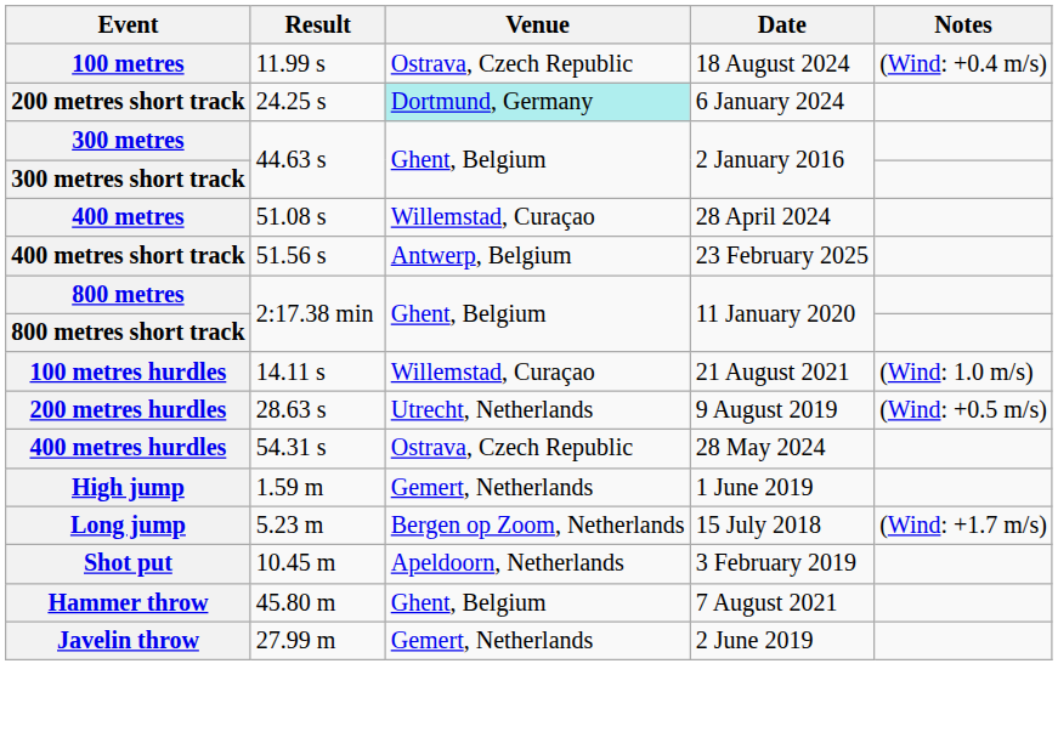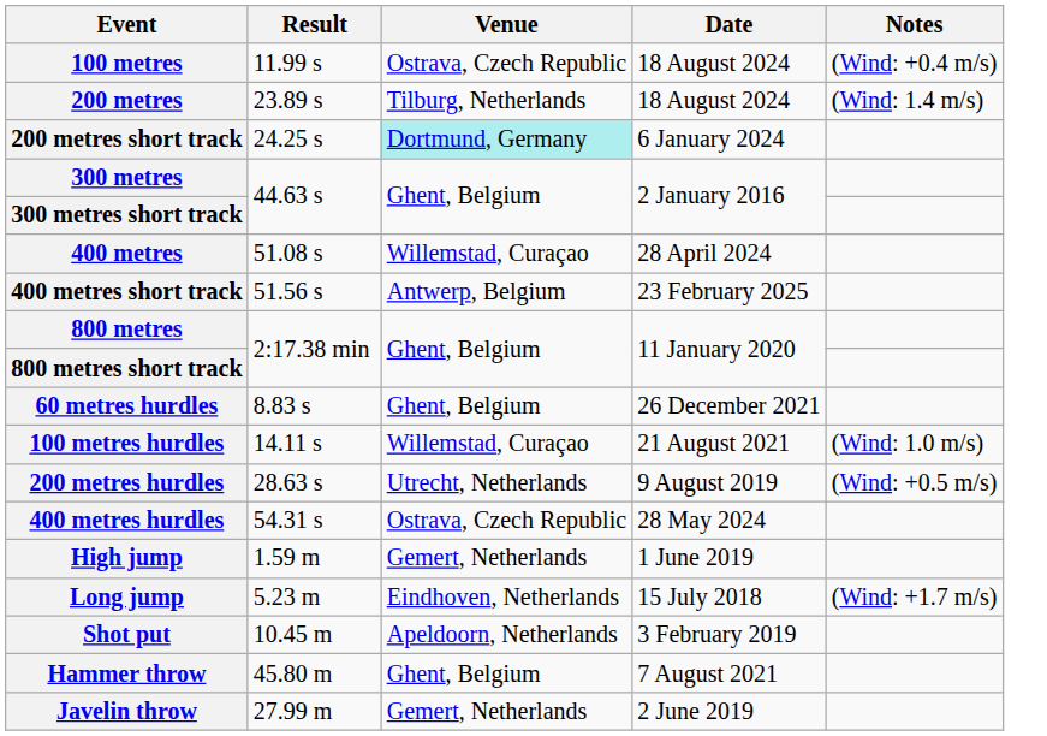 <table class="wikitable">
 <tr>
 <th scope="col">Event</th>
 <th scope="col">Result</th>
 <th scope="col">Venue</th>
 <th scope="col">Date</th>
 <th scope="col">Notes</th>
 </tr>
 <tr>
 <th scope="row"><a href='#'>100 metres</a></th>
 <td>11.99 s</td>
 <td><a href='#'>Ostrava</a>, Czech Republic</td>
 <td>18 August 2024</td>
 <td>(<a href='#'>Wind</a>: +0.4 m/s)</td>
+</tr>
+<tr>
+<th scope="row"><a href='#'>200 metres</a></th>
+<td>23.89 s</td>
+<td><a href='#'>Tilburg</a>, Netherlands</td>
+<td>18 August 2024</td>
+<td>(<a href='#'>Wind</a>: 1.4 m/s)</td>
 </tr>
 <tr>
 <th scope="row">200 metres short track</th>
 <td>24.25 s </td>
 <td style="background: paleturquoise;"><a href='#'>Dortmund</a>, Germany</td>
 <td>6 January 2024</td>
 <td></td>
 </tr>
 <tr>
 <th scope="row"><a href='#'>300 metres</a></th>
 <td rowspan="2">44.63 s </td>
 <td rowspan="2"><a href='#'>Ghent</a>, Belgium</td>
 <td rowspan="2">2 January 2016</td>
 <td></td>
 </tr>
 <tr>
 <th scope="row">300 metres short track</th>
 <td></td>
 </tr>
 <tr>
 <th scope="row"><a href='#'>400 metres</a></th>
 <td>51.08 s</td>
 <td><a href='#'>Willemstad</a>, Curaçao</td>
 <td>28 April 2024</td>
 <td></td>
 </tr>
 <tr>
 <th scope="row">400 metres short track</th>
 <td>51.56 s </td>
 <td><a href='#'>Antwerp</a>, Belgium</td>
 <td>23 February 2025</td>
 <td></td>
 </tr>
 <tr>
 <th scope="row"><a href='#'>800 metres</a></th>
 <td rowspan="2">2:17.38 min </td>
 <td rowspan="2"><a href='#'>Ghent</a>, Belgium</td>
 <td rowspan="2">11 January 2020</td>
 <td></td>
 </tr>
 <tr>
 <th scope="row">800 metres short track</th>
 <td></td>
 </tr>
 <tr>
+<th scope="row"><a href='#'>60 metres hurdles</a></th>
+<td>8.83 s </td>
+<td><a href='#'>Ghent</a>, Belgium</td>
+<td>26 December 2021</td>
+<td></td>
+</tr>
+<tr>
 <th scope="row"><a href='#'>100 metres hurdles</a></th>
 <td>14.11 s</td>
 <td><a href='#'>Willemstad</a>, Curaçao</td>
 <td>21 August 2021</td>
 <td>(<a href='#'>Wind</a>: 1.0 m/s)</td>
 </tr>
 <tr>
 <th scope="row"><a href='#'>200 metres hurdles</a></th>
 <td>28.63 s</td>
 <td><a href='#'>Utrecht</a>, Netherlands</td>
 <td>9 August 2019</td>
 <td>(<a href='#'>Wind</a>: +0.5 m/s)</td>
 </tr>
 <tr>
 <th scope="row"><a href='#'>400 metres hurdles</a></th>
 <td>54.31 s</td>
 <td><a href='#'>Ostrava</a>, Czech Republic</td>
 <td>28 May 2024</td>
 <td></td>
 </tr>
 <tr>
 <th scope="row"><a href='#'>High jump</a></th>
 <td>1.59 m</td>
 <td><a href='#'>Gemert</a>, Netherlands</td>
 <td>1 June 2019</td>
 <td></td>
 </tr>
 <tr>
 <th scope="row"><a href='#'>Long jump</a></th>
 <td>5.23 m</td>
-<td><a href='#'>Bergen op Zoom</a>, Netherlands</td>
+<td><a href='#'>Eindhoven</a>, Netherlands</td>
 <td>15 July 2018</td>
 <td>(<a href='#'>Wind</a>: +1.7 m/s)</td>
 </tr>
 <tr>
 <th scope="row"><a href='#'>Shot put</a></th>
 <td>10.45 m </td>
 <td><a href='#'>Apeldoorn</a>, Netherlands</td>
 <td>3 February 2019</td>
 <td></td>
 </tr>
 <tr>
 <th scope="row"><a href='#'>Hammer throw</a></th>
 <td>45.80 m</td>
 <td><a href='#'>Ghent</a>, Belgium</td>
 <td>7 August 2021</td>
 <td></td>
 </tr>
 <tr>
 <th scope="row"><a href='#'>Javelin throw</a></th>
 <td>27.99 m</td>
 <td><a href='#'>Gemert</a>, Netherlands</td>
 <td>2 June 2019</td>
 <td></td>
 </tr>
 </table>
